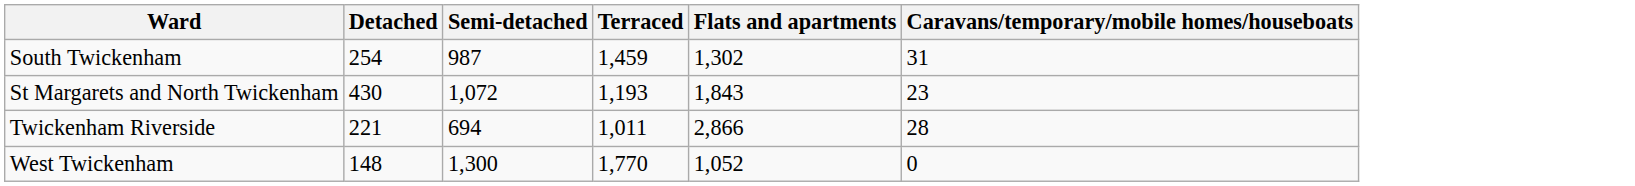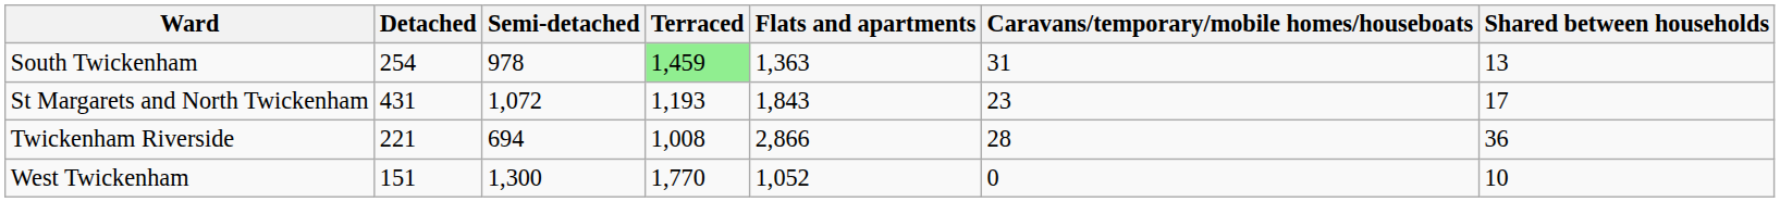 <table class="wikitable">
 <tr>
 <th>Ward</th>
 <th>Detached</th>
 <th>Semi-detached</th>
 <th>Terraced</th>
 <th>Flats and apartments</th>
 <th>Caravans/temporary/mobile homes/houseboats</th>
+<th>Shared between households</th>
 </tr>
 <tr>
 <td>South Twickenham</td>
 <td>254</td>
-<td>987</td>
-<td>1,459</td>
-<td>1,302</td>
+<td>978</td>
+<td style="background: lightgreen;">1,459</td>
+<td>1,363</td>
 <td>31</td>
+<td>13</td>
 </tr>
 <tr>
 <td>St Margarets and North Twickenham</td>
-<td>430</td>
+<td>431</td>
 <td>1,072</td>
 <td>1,193</td>
 <td>1,843</td>
 <td>23</td>
+<td>17</td>
 </tr>
 <tr>
 <td>Twickenham Riverside</td>
 <td>221</td>
 <td>694</td>
-<td>1,011</td>
+<td>1,008</td>
 <td>2,866</td>
 <td>28</td>
+<td>36</td>
 </tr>
 <tr>
 <td>West Twickenham</td>
-<td>148</td>
+<td>151</td>
 <td>1,300</td>
 <td>1,770</td>
 <td>1,052</td>
 <td>0</td>
+<td>10</td>
 </tr>
 </table>
